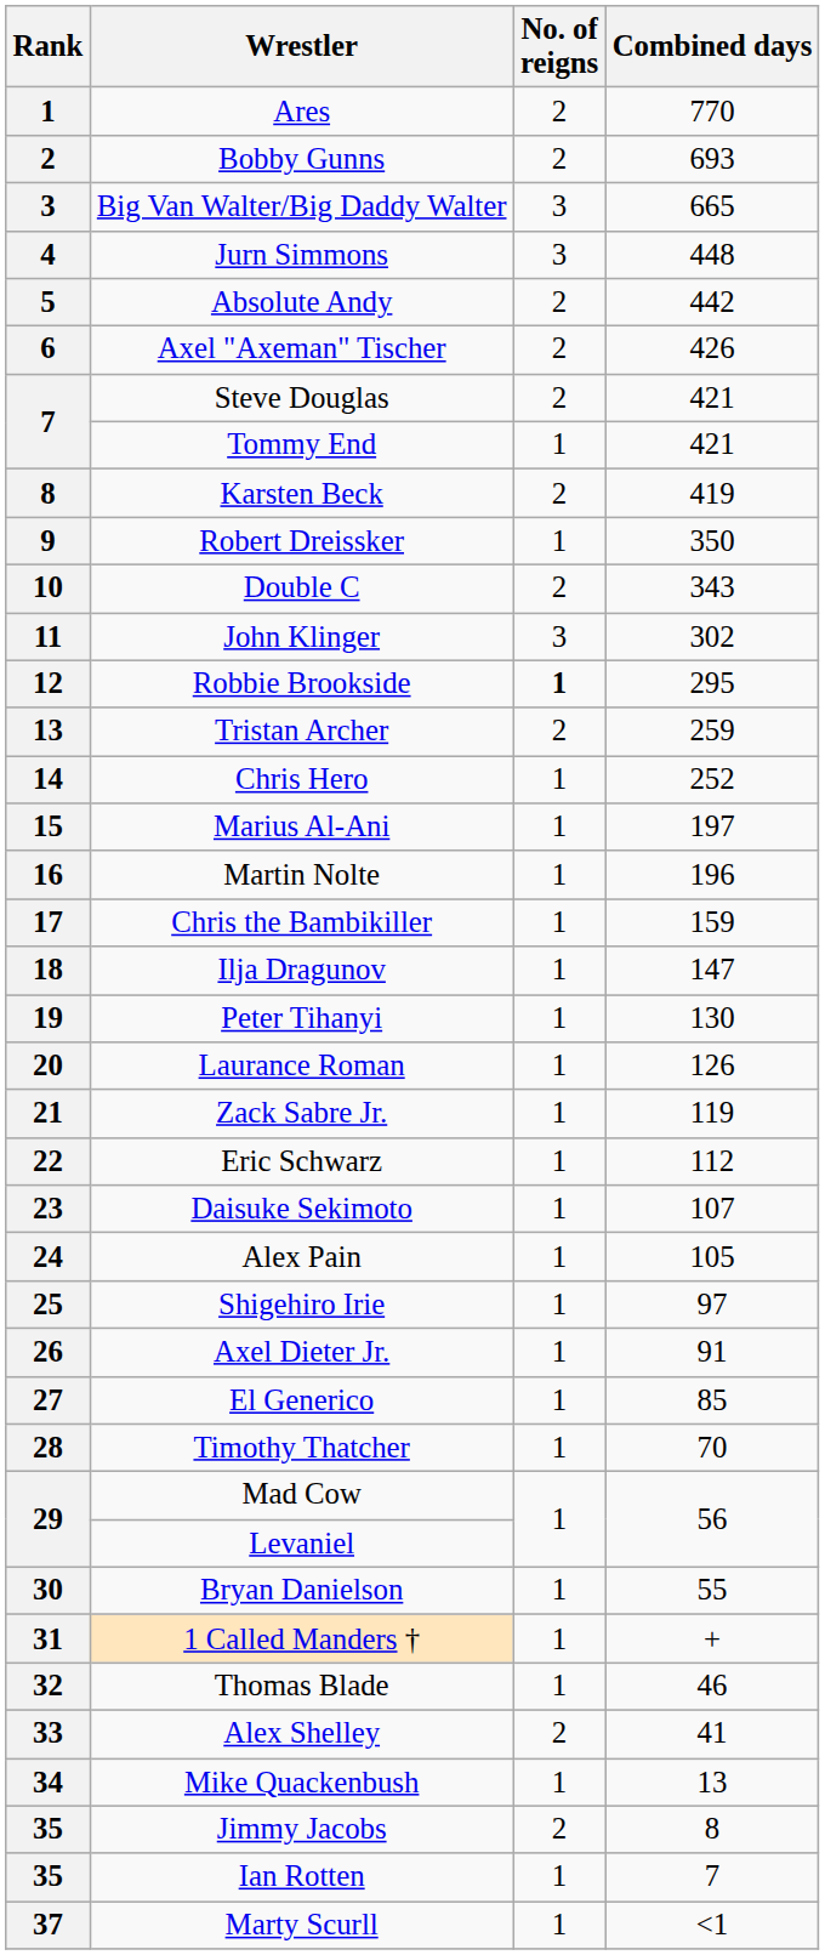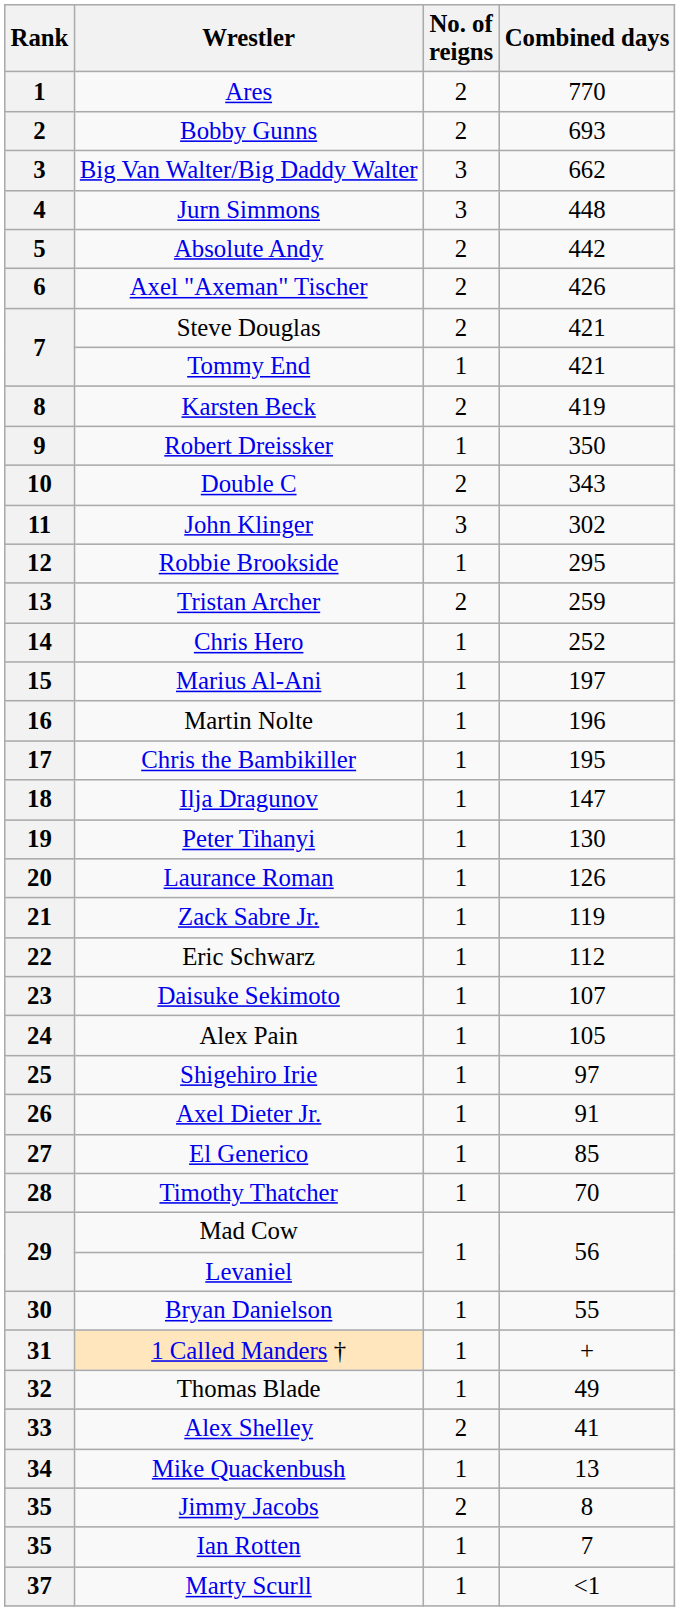 <table class="wikitable sortable" style="text-align: center">
 <tr>
 <th>Rank</th>
 <th>Wrestler</th>
 <th data-sort-type="number">No. of<br>reigns</th>
 <th data-sort-type="number">Combined days</th>
 </tr>
 <tr>
 <th>1</th>
 <td><a href='#'>Ares</a></td>
 <td>2</td>
 <td>770</td>
 </tr>
 <tr>
 <th>2</th>
 <td><a href='#'>Bobby Gunns</a></td>
 <td>2</td>
 <td>693</td>
 </tr>
 <tr>
 <th>3</th>
 <td><a href='#'>Big Van Walter/Big Daddy Walter</a></td>
 <td>3</td>
-<td>665</td>
+<td>662</td>
 </tr>
 <tr>
 <th>4</th>
 <td><a href='#'>Jurn Simmons</a></td>
 <td>3</td>
 <td>448</td>
 </tr>
 <tr>
 <th>5</th>
 <td><a href='#'>Absolute Andy</a></td>
 <td>2</td>
 <td>442</td>
 </tr>
 <tr>
 <th>6</th>
 <td><a href='#'>Axel "Axeman" Tischer</a></td>
 <td>2</td>
 <td>426</td>
 </tr>
 <tr>
 <th rowspan=2>7</th>
 <td>Steve Douglas</td>
 <td>2</td>
 <td>421</td>
 </tr>
 <tr>
 <td><a href='#'>Tommy End</a></td>
 <td>1</td>
 <td>421</td>
 </tr>
 <tr>
 <th>8</th>
 <td><a href='#'>Karsten Beck</a></td>
 <td>2</td>
 <td>419</td>
 </tr>
 <tr>
 <th>9</th>
 <td><a href='#'>Robert Dreissker</a></td>
 <td>1</td>
 <td>350</td>
 </tr>
 <tr>
 <th>10</th>
 <td><a href='#'>Double C</a></td>
 <td>2</td>
 <td>343</td>
 </tr>
 <tr>
 <th>11</th>
 <td><a href='#'>John Klinger</a></td>
 <td>3</td>
 <td>302</td>
 </tr>
 <tr>
 <th>12</th>
 <td><a href='#'>Robbie Brookside</a></td>
-<td><strong>1</strong></td>
+<td>1</td>
 <td>295</td>
 </tr>
 <tr>
 <th>13</th>
 <td><a href='#'>Tristan Archer</a></td>
 <td>2</td>
 <td>259</td>
 </tr>
 <tr>
 <th>14</th>
 <td><a href='#'>Chris Hero</a></td>
 <td>1</td>
 <td>252</td>
 </tr>
 <tr>
 <th>15</th>
 <td><a href='#'>Marius Al-Ani</a></td>
 <td>1</td>
 <td>197</td>
 </tr>
 <tr>
 <th>16</th>
 <td>Martin Nolte</td>
 <td>1</td>
 <td>196</td>
 </tr>
 <tr>
 <th>17</th>
 <td><a href='#'>Chris the Bambikiller</a></td>
 <td>1</td>
-<td>159</td>
+<td>195</td>
 </tr>
 <tr>
 <th>18</th>
 <td><a href='#'>Ilja Dragunov</a></td>
 <td>1</td>
 <td>147</td>
 </tr>
 <tr>
 <th>19</th>
 <td><a href='#'>Peter Tihanyi</a></td>
 <td>1</td>
 <td>130</td>
 </tr>
 <tr>
 <th>20</th>
 <td><a href='#'>Laurance Roman</a></td>
 <td>1</td>
 <td>126</td>
 </tr>
 <tr>
 <th>21</th>
 <td><a href='#'>Zack Sabre Jr.</a></td>
 <td>1</td>
 <td>119</td>
 </tr>
 <tr>
 <th>22</th>
 <td>Eric Schwarz</td>
 <td>1</td>
 <td>112</td>
 </tr>
 <tr>
 <th>23</th>
 <td><a href='#'>Daisuke Sekimoto</a></td>
 <td>1</td>
 <td>107</td>
 </tr>
 <tr>
 <th>24</th>
 <td>Alex Pain</td>
 <td>1</td>
 <td>105</td>
 </tr>
 <tr>
 <th>25</th>
 <td><a href='#'>Shigehiro Irie</a></td>
 <td>1</td>
 <td>97</td>
 </tr>
 <tr>
 <th>26</th>
 <td><a href='#'>Axel Dieter Jr.</a></td>
 <td>1</td>
 <td>91</td>
 </tr>
 <tr>
 <th>27</th>
 <td><a href='#'>El Generico</a></td>
 <td>1</td>
 <td>85</td>
 </tr>
 <tr>
 <th>28</th>
 <td><a href='#'>Timothy Thatcher</a></td>
 <td>1</td>
 <td>70</td>
 </tr>
 <tr>
 <th rowspan=2>29</th>
 <td>Mad Cow</td>
 <td rowspan=2>1</td>
 <td rowspan=2>56</td>
 </tr>
 <tr>
 <td><a href='#'>Levaniel</a></td>
 </tr>
 <tr>
 <th>30</th>
 <td><a href='#'>Bryan Danielson</a></td>
 <td>1</td>
 <td>55</td>
 </tr>
 <tr>
 <th>31</th>
 <td style="background-color: #ffe6bd"><a href='#'>1 Called Manders</a> †</td>
 <td>1</td>
 <td>+</td>
 </tr>
 <tr>
 <th>32</th>
 <td>Thomas Blade</td>
 <td>1</td>
-<td>46</td>
+<td>49</td>
 </tr>
 <tr>
 <th>33</th>
 <td><a href='#'>Alex Shelley</a></td>
 <td>2</td>
 <td>41</td>
 </tr>
 <tr>
 <th>34</th>
 <td><a href='#'>Mike Quackenbush</a></td>
 <td>1</td>
 <td>13</td>
 </tr>
 <tr>
 <th>35</th>
 <td><a href='#'>Jimmy Jacobs</a></td>
 <td>2</td>
 <td>8</td>
 </tr>
 <tr>
 <th>35</th>
 <td><a href='#'>Ian Rotten</a></td>
 <td>1</td>
 <td>7</td>
 </tr>
 <tr>
 <th>37</th>
 <td><a href='#'>Marty Scurll</a></td>
 <td>1</td>
 <td><1</td>
 </tr>
 </table>
